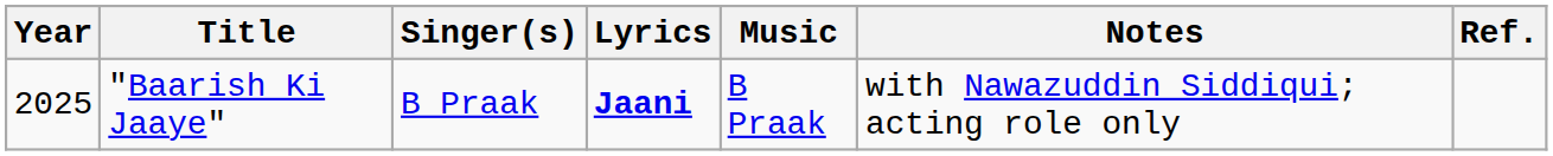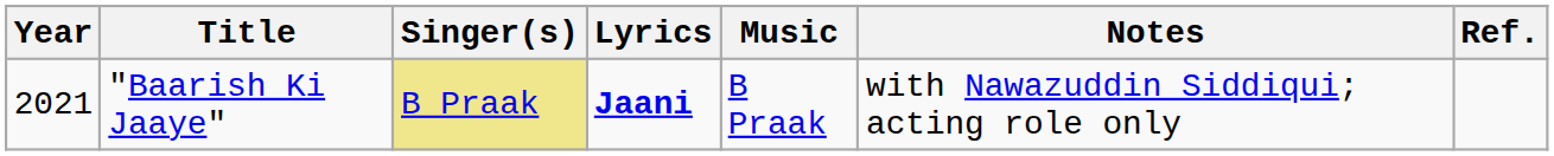 <table class="wikitable sortable">
 <tr>
 <th>Year</th>
 <th>Title</th>
 <th>Singer(s)</th>
 <th>Lyrics</th>
 <th>Music</th>
 <th>Notes</th>
 <th>Ref.</th>
 </tr>
 <tr>
-<td>2025</td>
+<td>2021</td>
 <td>"<a href='#'>Baarish Ki Jaaye</a>"</td>
-<td><a href='#'>B Praak</a></td>
+<td style="background: khaki;"><a href='#'>B Praak</a></td>
 <td><strong><a href='#'>Jaani</a></strong></td>
 <td><a href='#'>B Praak</a></td>
 <td>with <a href='#'>Nawazuddin Siddiqui</a>; acting role only</td>
 <td></td>
 </tr>
 </table>
